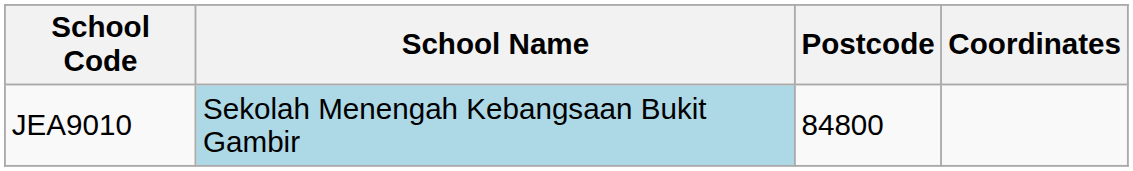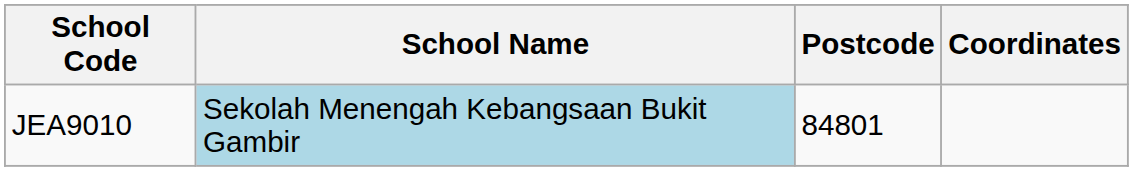 <table class="wikitable sortable">
 <tr>
 <th>School Code</th>
 <th>School Name</th>
 <th>Postcode</th>
 <th>Coordinates</th>
 </tr>
 <tr>
 <td>JEA9010</td>
 <td style="background: lightblue;">Sekolah Menengah Kebangsaan Bukit Gambir</td>
-<td>84800</td>
+<td>84801</td>
 <td></td>
 </tr>
 </table>
